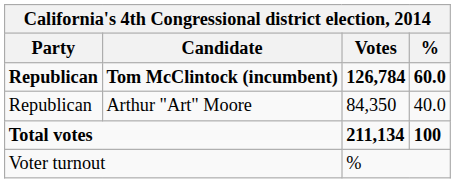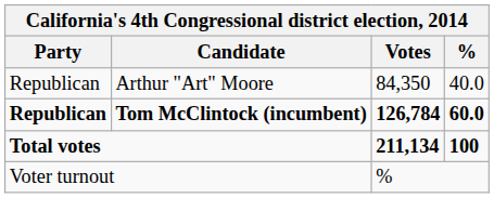 <table class="wikitable">
 <tr>
 <th colspan="4">California's 4th Congressional district election, 2014</th>
 </tr>
 <tr>
 <th>Party</th>
 <th>Candidate</th>
 <th>Votes</th>
 <th>%</th>
 </tr>
 <tr>
+<td>Republican</td>
+<td>Arthur "Art" Moore</td>
+<td>84,350</td>
+<td>40.0</td>
+</tr>
+<tr>
 <td><strong>Republican</strong></td>
 <td><strong>Tom McClintock (incumbent)</strong></td>
 <td><strong>126,784</strong></td>
 <td><strong>60.0</strong></td>
-</tr>
-<tr>
-<td>Republican</td>
-<td>Arthur "Art" Moore</td>
-<td>84,350</td>
-<td>40.0</td>
 </tr>
 <tr>
 <td colspan="2"><strong>Total votes</strong></td>
 <td><strong>211,134</strong></td>
 <td><strong>100</strong></td>
 </tr>
 <tr>
 <td colspan="2">Voter turnout</td>
 <td colspan="2">%</td>
 </tr>
 </table>
